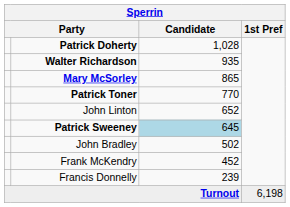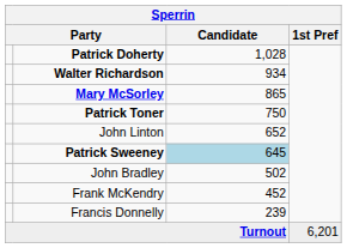 <table class="wikitable">
 <tr>
 <th colspan="4" align="center"><a href='#'>Sperrin</a></th>
 </tr>
 <tr>
 <th colspan="2" align="center" width=200>Party</th>
 <th width=150>Candidate</th>
 <th width=60>1st Pref</th>
 </tr>
 <tr>
 <td></td>
 <td align="right"><strong>Patrick Doherty</strong></td>
 <td align="right">1,028</td>
 </tr>
 <tr>
 <td></td>
 <td align="right"><strong>Walter Richardson</strong></td>
-<td align="right">935</td>
+<td align="right">934</td>
 </tr>
 <tr>
 <td></td>
 <td align="right"><strong><a href='#'>Mary McSorley</a></strong></td>
 <td align="right">865</td>
 </tr>
 <tr>
 <td></td>
 <td align="right"><strong>Patrick Toner</strong></td>
-<td align="right">770</td>
+<td align="right">750</td>
 </tr>
 <tr>
 <td></td>
 <td align="right">John Linton</td>
 <td align="right">652</td>
 </tr>
 <tr>
 <td></td>
 <td align="right"><strong>Patrick Sweeney</strong></td>
 <td align="right" style="background: lightblue;">645</td>
 </tr>
 <tr>
 <td></td>
 <td align="right">John Bradley</td>
 <td align="right">502</td>
 </tr>
 <tr>
 <td></td>
 <td align="right">Frank McKendry</td>
 <td align="right">452</td>
 </tr>
 <tr>
 <td></td>
 <td align="right">Francis Donnelly</td>
 <td align="right">239</td>
 </tr>
 <tr bgcolor="EEEEEE">
 <td colspan=3 align="right"><strong><a href='#'>Turnout</a></strong></td>
-<td align="right">6,198</td>
+<td align="right">6,201</td>
 </tr>
 </table>
